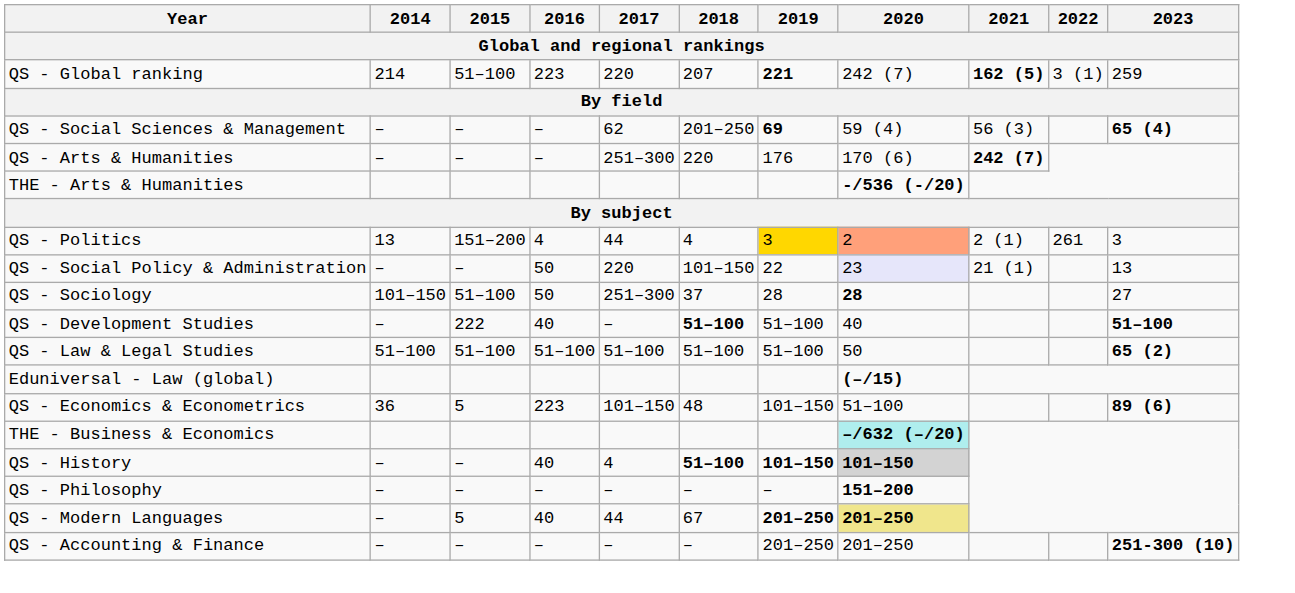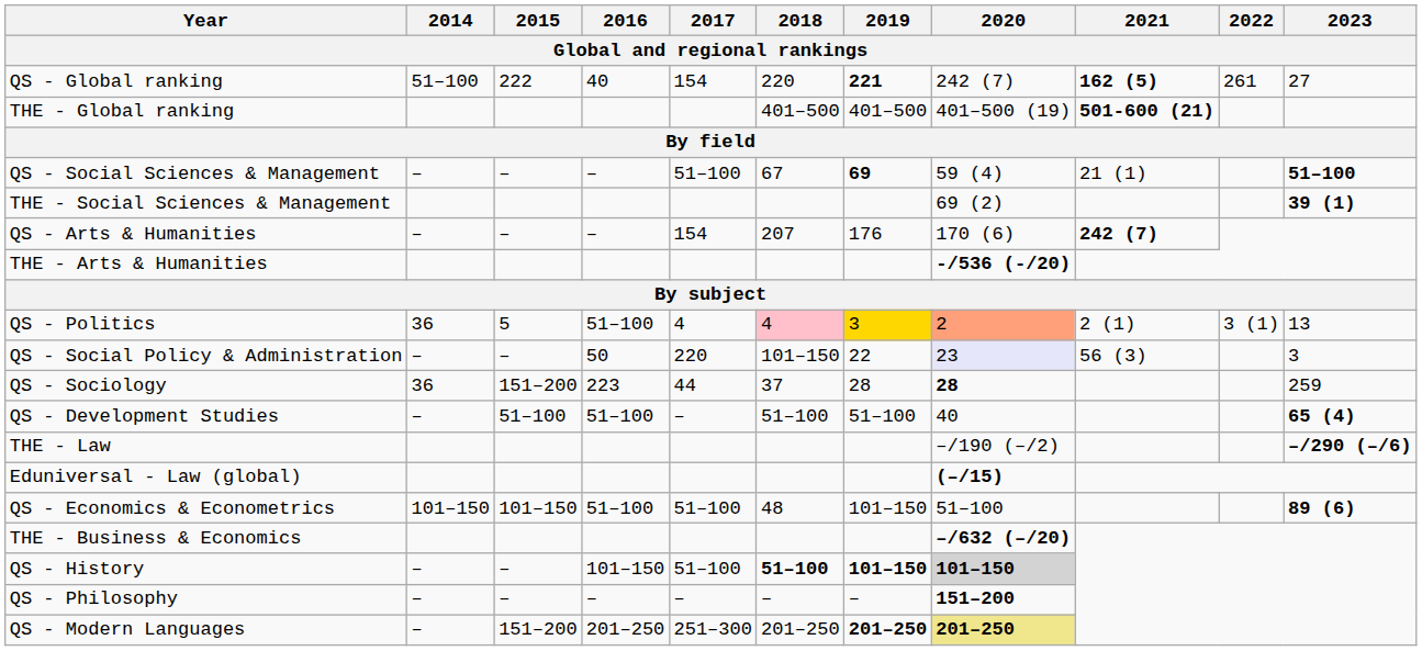 <table class="wikitable">
 <tr>
 <th>Year</th>
 <th>2014</th>
 <th>2015</th>
 <th>2016</th>
 <th>2017</th>
 <th>2018</th>
 <th>2019</th>
 <th>2020</th>
 <th>2021</th>
 <th>2022</th>
 <th>2023</th>
 </tr>
 <tr>
 <th colspan="11">Global and regional rankings</th>
 </tr>
 <tr>
 <td>QS - Global ranking</td>
-<td>214</td>
 <td>51–100</td>
-<td>223</td>
+<td>222</td>
+<td>40</td>
+<td>154</td>
 <td>220</td>
-<td>207</td>
 <td><strong>221</strong></td>
 <td>242 (7)</td>
 <td><strong>162 (5)</strong></td>
-<td>3 (1)</td>
-<td>259</td>
+<td>261</td>
+<td>27</td>
+</tr>
+<tr>
+<td>THE - Global ranking</td>
+<td></td>
+<td></td>
+<td></td>
+<td></td>
+<td>401–500</td>
+<td>401–500</td>
+<td>401–500 (19)</td>
+<td><strong>501-600 (21)</strong></td>
+<td></td>
+<td></td>
 </tr>
 <tr>
 <th colspan="11">By field</th>
 </tr>
 <tr>
 <td>QS - Social Sciences & Management</td>
 <td>–</td>
 <td>–</td>
 <td>–</td>
-<td>62</td>
-<td>201–250</td>
+<td>51–100</td>
+<td>67</td>
 <td><strong>69</strong></td>
 <td>59 (4)</td>
-<td>56 (3)</td>
+<td>21 (1)</td>
 <td></td>
-<td><strong>65 (4)</strong></td>
+<td><strong>51–100</strong></td>
+</tr>
+<tr>
+<td>THE - Social Sciences & Management</td>
+<td></td>
+<td></td>
+<td></td>
+<td></td>
+<td></td>
+<td></td>
+<td>69 (2)</td>
+<td></td>
+<td></td>
+<td><strong>39 (1)</strong></td>
 </tr>
 <tr>
 <td>QS - Arts & Humanities</td>
 <td>–</td>
 <td>–</td>
 <td>–</td>
-<td>251–300</td>
-<td>220</td>
+<td>154</td>
+<td>207</td>
 <td>176</td>
 <td>170 (6)</td>
 <td><strong>242 (7)</strong></td>
 </tr>
 <tr>
 <td>THE - Arts & Humanities</td>
 <td></td>
 <td></td>
 <td></td>
 <td></td>
 <td></td>
 <td></td>
 <td><strong>-/536 (-/20)</strong></td>
 </tr>
 <tr>
 <th colspan="11">By subject</th>
 </tr>
 <tr>
 <td>QS - Politics</td>
-<td>13</td>
-<td>151–200</td>
+<td>36</td>
+<td>5</td>
+<td>51–100</td>
 <td>4</td>
-<td>44</td>
-<td>4</td>
+<td style="background: pink;">4</td>
 <td style="background: gold;">3</td>
 <td style="background: lightsalmon;">2</td>
 <td>2 (1)</td>
-<td>261</td>
-<td>3</td>
+<td>3 (1)</td>
+<td>13</td>
 </tr>
 <tr>
 <td>QS - Social Policy & Administration</td>
 <td>–</td>
 <td>–</td>
 <td>50</td>
 <td>220</td>
 <td>101–150</td>
 <td>22</td>
 <td style="background: lavender;">23</td>
-<td>21 (1)</td>
+<td>56 (3)</td>
 <td></td>
-<td>13</td>
+<td>3</td>
 </tr>
 <tr>
 <td>QS - Sociology</td>
-<td>101–150</td>
-<td>51–100</td>
-<td>50</td>
-<td>251–300</td>
+<td>36</td>
+<td>151–200</td>
+<td>223</td>
+<td>44</td>
 <td>37</td>
 <td>28</td>
 <td><strong>28</strong></td>
 <td></td>
 <td></td>
-<td>27</td>
+<td>259</td>
 </tr>
 <tr>
 <td>QS - Development Studies</td>
 <td>–</td>
-<td>222</td>
-<td>40</td>
+<td>51–100</td>
+<td>51–100</td>
 <td>–</td>
-<td><strong>51–100</strong></td>
+<td>51–100</td>
 <td>51–100</td>
 <td>40</td>
 <td></td>
 <td></td>
-<td><strong>51–100</strong></td>
+<td><strong>65 (4)</strong></td>
 </tr>
 <tr>
-<td>QS - Law & Legal Studies</td>
-<td>51–100</td>
-<td>51–100</td>
-<td>51–100</td>
-<td>51–100</td>
-<td>51–100</td>
-<td>51–100</td>
-<td>50</td>
+<td>THE - Law</td>
 <td></td>
 <td></td>
-<td><strong>65 (2)</strong></td>
+<td></td>
+<td></td>
+<td></td>
+<td></td>
+<td>–/190 (–/2)</td>
+<td></td>
+<td></td>
+<td><strong>–/290 (–/6)</strong></td>
 </tr>
 <tr>
 <td>Eduniversal - Law (global)</td>
 <td></td>
 <td></td>
 <td></td>
 <td></td>
 <td></td>
 <td></td>
 <td><strong>(–/15)</strong></td>
 </tr>
 <tr>
 <td>QS - Economics & Econometrics</td>
-<td>36</td>
-<td>5</td>
-<td>223</td>
 <td>101–150</td>
+<td>101–150</td>
+<td>51–100</td>
+<td>51–100</td>
 <td>48</td>
 <td>101–150</td>
 <td>51–100</td>
 <td></td>
 <td></td>
 <td><strong>89 (6)</strong></td>
 </tr>
 <tr>
 <td>THE - Business & Economics</td>
 <td></td>
 <td></td>
 <td></td>
 <td></td>
 <td></td>
 <td></td>
-<td style="background: paleturquoise;"><strong>–/632 (–/20)</strong></td>
+<td><strong>–/632 (–/20)</strong></td>
 </tr>
 <tr>
 <td>QS - History</td>
 <td>–</td>
 <td>–</td>
-<td>40</td>
-<td>4</td>
+<td>101–150</td>
+<td>51–100</td>
 <td><strong>51–100</strong></td>
 <td><strong>101–150</strong></td>
 <td style="background: lightgrey;"><strong>101–150</strong></td>
 </tr>
 <tr>
 <td>QS - Philosophy</td>
 <td>–</td>
 <td>–</td>
 <td>–</td>
 <td>–</td>
 <td>–</td>
 <td>–</td>
 <td><strong>151–200</strong></td>
 </tr>
 <tr>
 <td>QS - Modern Languages</td>
 <td>–</td>
-<td>5</td>
-<td>40</td>
-<td>44</td>
-<td>67</td>
+<td>151–200</td>
+<td>201–250</td>
+<td>251–300</td>
+<td>201–250</td>
 <td><strong>201–250</strong></td>
 <td style="background: khaki;"><strong>201–250</strong></td>
 </tr>
-<tr>
-<td>QS - Accounting & Finance</td>
-<td>–</td>
-<td>–</td>
-<td>–</td>
-<td>–</td>
-<td>–</td>
-<td>201–250</td>
-<td>201–250</td>
-<td></td>
-<td></td>
-<td><strong>251-300 (10)</strong></td>
-</tr>
 </table>
